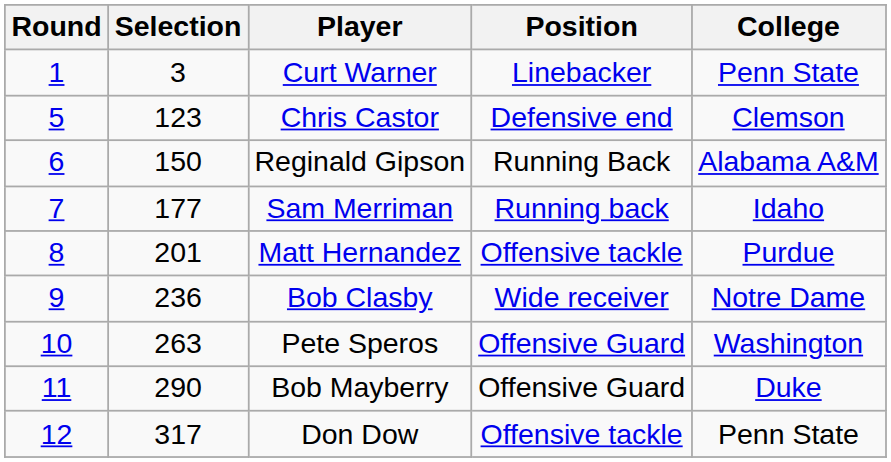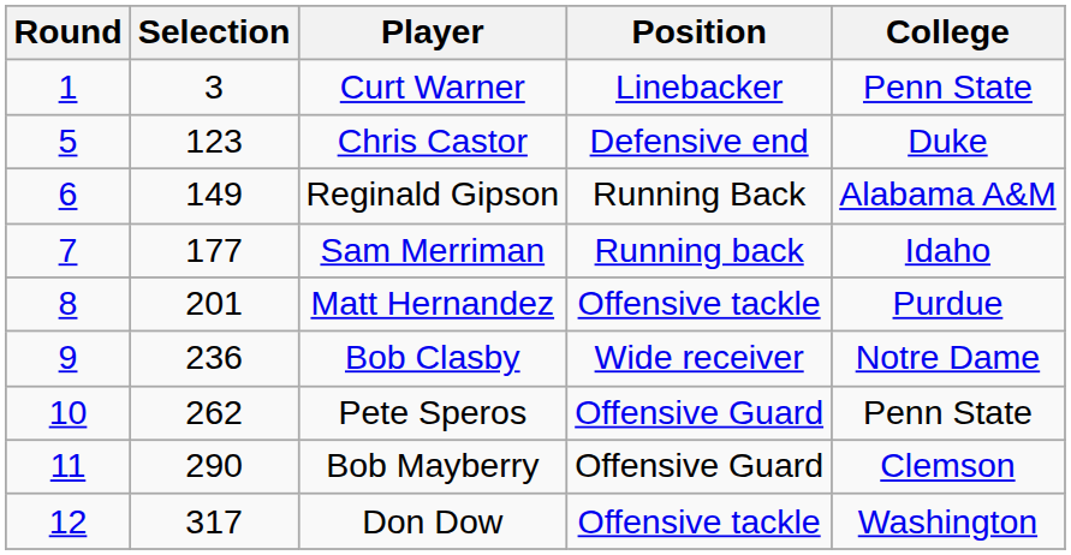 <table class="wikitable" style="text-align:center">
 <tr>
 <th>Round</th>
 <th>Selection</th>
 <th>Player</th>
 <th>Position</th>
 <th>College</th>
 </tr>
 <tr>
 <td align=center><a href='#'>1</a></td>
 <td align=center>3</td>
 <td><a href='#'>Curt Warner</a></td>
 <td><a href='#'>Linebacker</a></td>
 <td><a href='#'>Penn State</a></td>
 </tr>
 <tr>
 <td align=center><a href='#'>5</a></td>
 <td align=center>123</td>
 <td><a href='#'>Chris Castor</a></td>
 <td><a href='#'>Defensive end</a></td>
-<td><a href='#'>Clemson</a></td>
+<td><a href='#'>Duke</a></td>
 </tr>
 <tr>
 <td align=center><a href='#'>6</a></td>
-<td align=center>150</td>
+<td align=center>149</td>
 <td>Reginald Gipson</td>
 <td>Running Back</td>
 <td><a href='#'>Alabama A&M</a></td>
 </tr>
 <tr>
 <td align=center><a href='#'>7</a></td>
 <td align=center>177</td>
 <td><a href='#'>Sam Merriman</a></td>
 <td><a href='#'>Running back</a></td>
 <td><a href='#'>Idaho</a></td>
 </tr>
 <tr>
 <td align=center><a href='#'>8</a></td>
 <td align=center>201</td>
 <td><a href='#'>Matt Hernandez</a></td>
 <td><a href='#'>Offensive tackle</a></td>
 <td><a href='#'>Purdue</a></td>
 </tr>
 <tr>
 <td align=center><a href='#'>9</a></td>
 <td align=center>236</td>
 <td><a href='#'>Bob Clasby</a></td>
 <td><a href='#'>Wide receiver</a></td>
 <td><a href='#'>Notre Dame</a></td>
 </tr>
 <tr>
 <td align=center><a href='#'>10</a></td>
-<td align=center>263</td>
+<td align=center>262</td>
 <td>Pete Speros</td>
 <td><a href='#'>Offensive Guard</a></td>
-<td><a href='#'>Washington</a></td>
+<td>Penn State</td>
 </tr>
 <tr>
 <td align=center><a href='#'>11</a></td>
 <td align=center>290</td>
 <td>Bob Mayberry</td>
 <td>Offensive Guard</td>
-<td><a href='#'>Duke</a></td>
+<td><a href='#'>Clemson</a></td>
 </tr>
 <tr>
 <td align=center><a href='#'>12</a></td>
 <td align=center>317</td>
 <td>Don Dow</td>
 <td><a href='#'>Offensive tackle</a></td>
-<td>Penn State</td>
+<td><a href='#'>Washington</a></td>
 </tr>
 </table>
